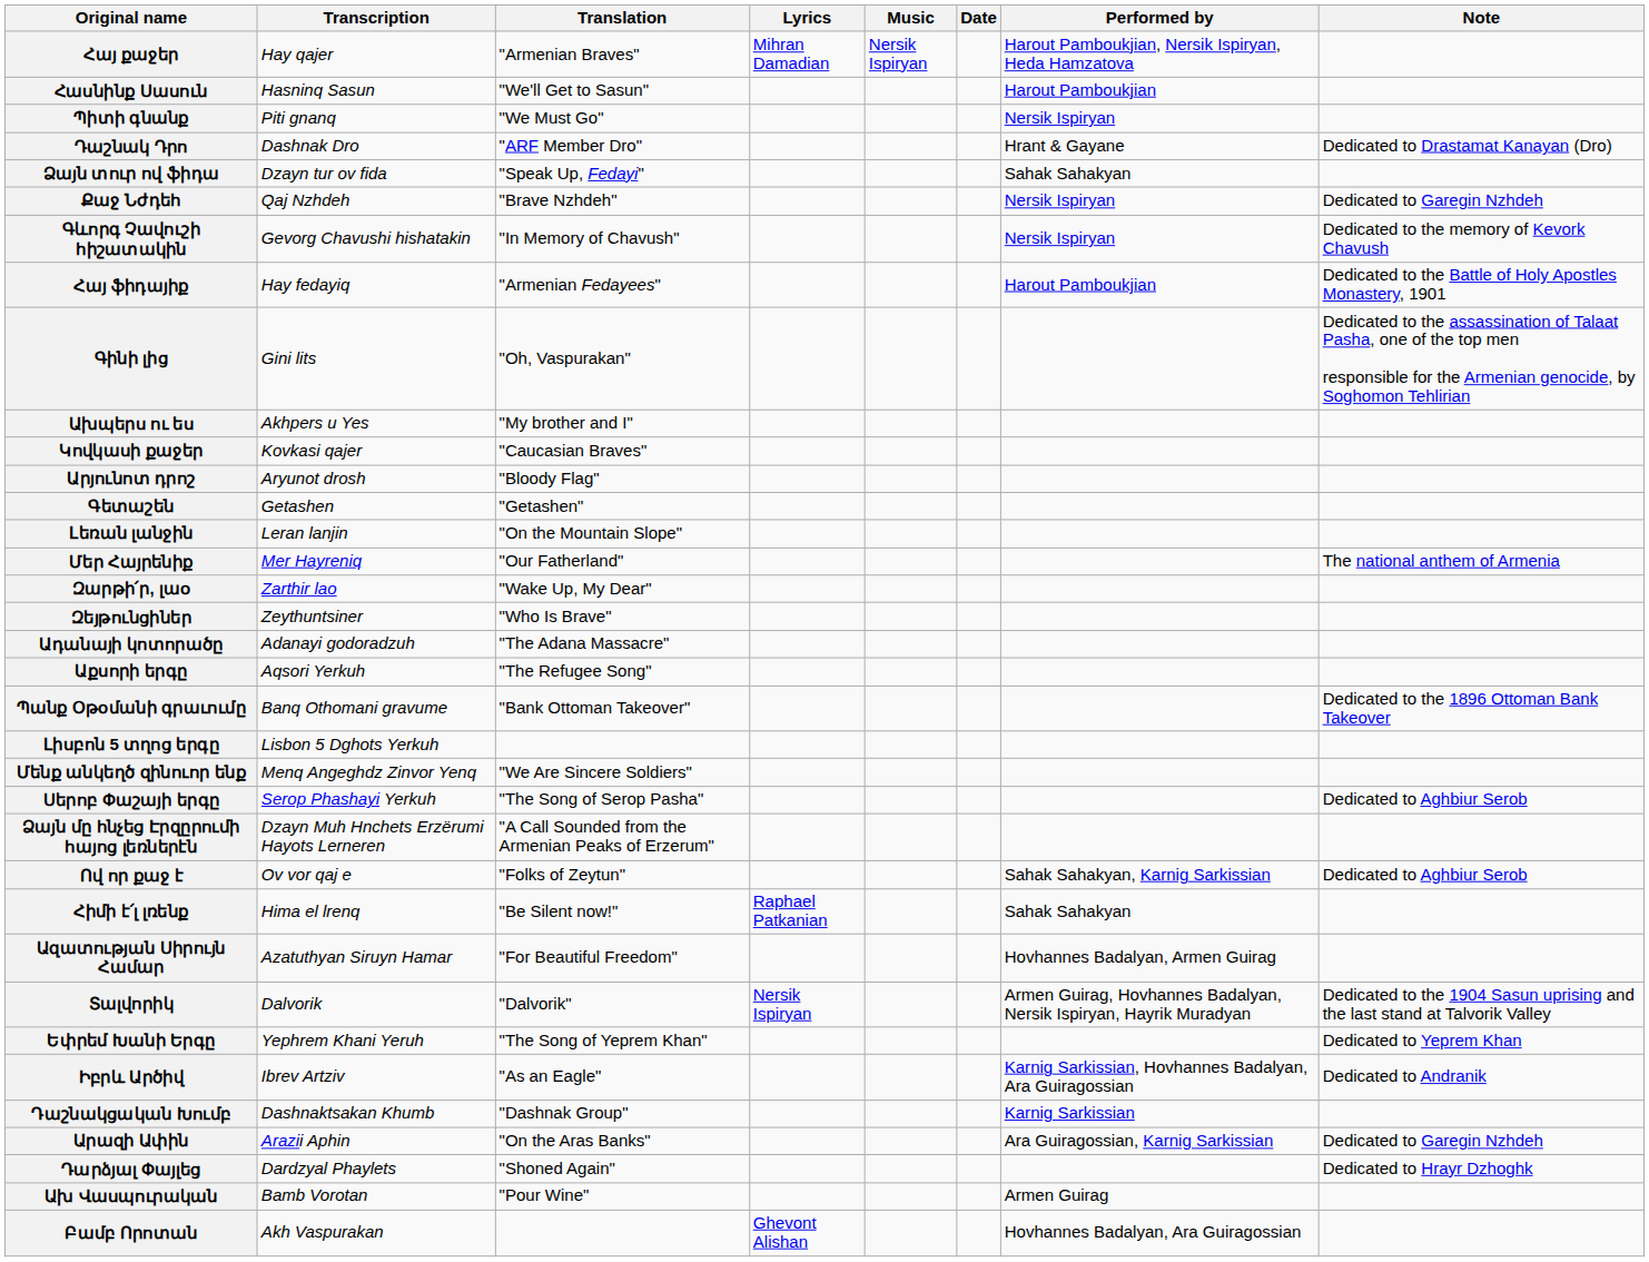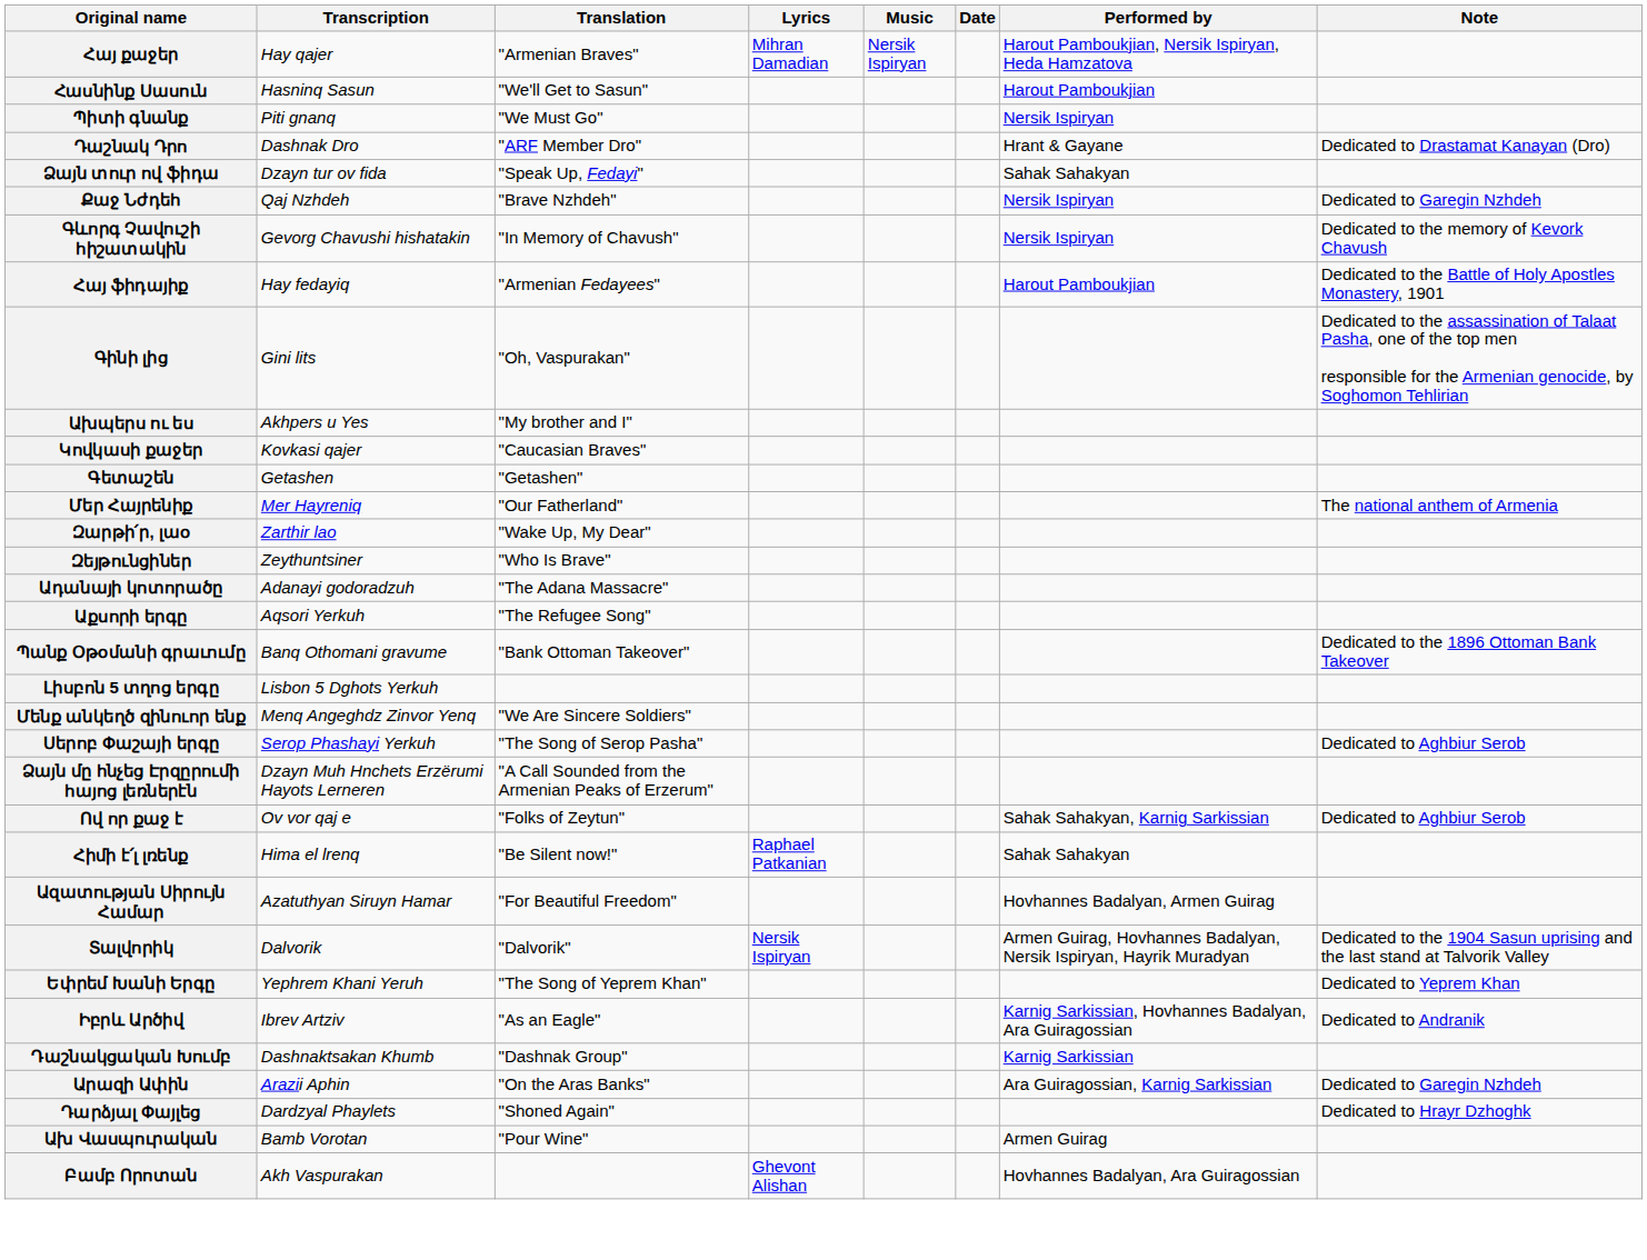 <table class="wikitable sortable">
 <tr>
 <th>Original name</th>
 <th>Transcription</th>
 <th>Translation</th>
 <th>Lyrics</th>
 <th>Music</th>
 <th>Date</th>
 <th>Performed by</th>
 <th>Note</th>
 </tr>
 <tr>
 <th>Հայ քաջեր</th>
 <td><em>Hay qajer</em></td>
 <td>"Armenian Braves"</td>
 <td><a href='#'>Mihran Damadian</a></td>
 <td><a href='#'>Nersik Ispiryan</a></td>
 <td></td>
 <td><a href='#'>Harout Pamboukjian</a>, <a href='#'>Nersik Ispiryan</a>, <a href='#'>Heda Hamzatova</a></td>
 <td></td>
 </tr>
 <tr>
 <th>Հասնինք Սասուն</th>
 <td><em>Hasninq Sasun</em></td>
 <td>"We'll Get to Sasun"</td>
 <td></td>
 <td></td>
 <td></td>
 <td><a href='#'>Harout Pamboukjian</a></td>
 <td></td>
 </tr>
 <tr>
 <th>Պիտի գնանք</th>
 <td><em>Piti gnanq</em></td>
 <td>"We Must Go"</td>
 <td></td>
 <td></td>
 <td></td>
 <td><a href='#'>Nersik Ispiryan</a></td>
 <td></td>
 </tr>
 <tr>
 <th>Դաշնակ Դրո</th>
 <td><em>Dashnak Dro</em></td>
 <td>"<a href='#'>ARF</a> Member Dro"</td>
 <td></td>
 <td></td>
 <td></td>
 <td>Hrant & Gayane</td>
 <td>Dedicated to <a href='#'>Drastamat Kanayan</a> (Dro)</td>
 </tr>
 <tr>
 <th>Ձայն տուր ով ֆիդա</th>
 <td><em>Dzayn tur ov fida</em></td>
 <td>"Speak Up, <em><a href='#'>Fedayi</a></em>"</td>
 <td></td>
 <td></td>
 <td></td>
 <td>Sahak Sahakyan</td>
 <td></td>
 </tr>
 <tr>
 <th>Քաջ Նժդեհ</th>
 <td><em>Qaj Nzhdeh</em></td>
 <td>"Brave Nzhdeh"</td>
 <td></td>
 <td></td>
 <td></td>
 <td><a href='#'>Nersik Ispiryan</a></td>
 <td>Dedicated to <a href='#'>Garegin Nzhdeh</a></td>
 </tr>
 <tr>
 <th>Գևորգ Չավուշի հիշատակին</th>
 <td><em>Gevorg Chavushi hishatakin</em></td>
 <td>"In Memory of Chavush"</td>
 <td></td>
 <td></td>
 <td></td>
 <td><a href='#'>Nersik Ispiryan</a></td>
 <td>Dedicated to the memory of <a href='#'>Kevork Chavush</a></td>
 </tr>
 <tr>
 <th>Հայ ֆիդայիք</th>
 <td><em>Hay fedayiq</em></td>
 <td>"Armenian <em>Fedayees</em>"</td>
 <td></td>
 <td></td>
 <td></td>
 <td><a href='#'>Harout Pamboukjian</a></td>
 <td>Dedicated to the <a href='#'>Battle of Holy Apostles Monastery</a>, 1901</td>
 </tr>
 <tr>
 <th>Գինի լից</th>
 <td><em>Gini lits</em></td>
 <td>"Oh, Vaspurakan"</td>
 <td></td>
 <td></td>
 <td></td>
 <td></td>
 <td>Dedicated to the <a href='#'>assassination of Talaat Pasha</a>, one of the top men <br><br>responsible for the <a href='#'>Armenian genocide</a>, by <a href='#'>Soghomon Tehlirian</a></td>
 </tr>
 <tr>
 <th>Ախպերս ու ես</th>
 <td><em>Akhpers u Yes</em></td>
 <td>"My brother and I"</td>
 <td></td>
 <td></td>
 <td></td>
 <td></td>
 <td></td>
 </tr>
 <tr>
 <th>Կովկասի քաջեր</th>
 <td><em>Kovkasi qajer</em></td>
 <td>"Caucasian Braves"</td>
 <td></td>
 <td></td>
 <td></td>
 <td></td>
 <td></td>
 </tr>
 <tr>
-<th>Արյունոտ դրոշ</th>
-<td><em>Aryunot drosh</em></td>
-<td>"Bloody Flag"</td>
-<td></td>
-<td></td>
-<td></td>
-<td></td>
-<td></td>
-</tr>
-<tr>
 <th>Գետաշեն</th>
 <td><em>Getashen</em></td>
 <td>"Getashen"</td>
-<td></td>
-<td></td>
-<td></td>
-<td></td>
-<td></td>
-</tr>
-<tr>
-<th>Լեռան լանջին</th>
-<td><em>Leran lanjin</em></td>
-<td>"On the Mountain Slope"</td>
 <td></td>
 <td></td>
 <td></td>
 <td></td>
 <td></td>
 </tr>
 <tr>
 <th>Մեր Հայրենիք</th>
 <td><em><a href='#'>Mer Hayreniq</a></em></td>
 <td>"Our Fatherland"</td>
 <td></td>
 <td></td>
 <td></td>
 <td></td>
 <td>The <a href='#'>national anthem of Armenia</a></td>
 </tr>
 <tr>
 <th>Զարթի՛ր, լաօ</th>
 <td><em><a href='#'>Zarthir lao</a></em></td>
 <td>"Wake Up, My Dear"</td>
 <td></td>
 <td></td>
 <td></td>
 <td></td>
 <td></td>
 </tr>
 <tr>
 <th>Զեյթունցիներ</th>
 <td><em>Zeythuntsiner</em></td>
 <td>"Who Is Brave"</td>
 <td></td>
 <td></td>
 <td></td>
 <td></td>
 <td></td>
 </tr>
 <tr>
 <th>Ադանայի կոտորածը</th>
 <td><em>Adanayi godoradzuh</em></td>
 <td>"The Adana Massacre"</td>
 <td></td>
 <td></td>
 <td></td>
 <td></td>
 <td></td>
 </tr>
 <tr>
 <th>Աքսորի երգը</th>
 <td><em>Aqsori Yerkuh</em></td>
 <td>"The Refugee Song"</td>
 <td></td>
 <td></td>
 <td></td>
 <td></td>
 <td></td>
 </tr>
 <tr>
 <th>Պանք Օթօմանի գրաւումը</th>
 <td><em>Banq Othomani gravume</em></td>
 <td>"Bank Ottoman Takeover"</td>
 <td></td>
 <td></td>
 <td></td>
 <td></td>
 <td>Dedicated to the <a href='#'>1896 Ottoman Bank Takeover</a></td>
 </tr>
 <tr>
 <th>Լիսբոն 5 տղոց երգը</th>
 <td><em>Lisbon 5 Dghots Yerkuh</em></td>
 <td></td>
 <td></td>
 <td></td>
 <td></td>
 <td></td>
 <td></td>
 </tr>
 <tr>
 <th>Մենք անկեղծ զինուոր ենք</th>
 <td><em>Menq Angeghdz Zinvor Yenq</em></td>
 <td>"We Are Sincere Soldiers"</td>
 <td></td>
 <td></td>
 <td></td>
 <td></td>
 <td></td>
 </tr>
 <tr>
 <th>Սերոբ Փաշայի երգը</th>
 <td><em><a href='#'>Serop Phashayi</a> Yerkuh</em></td>
 <td>"The Song of Serop Pasha"</td>
 <td></td>
 <td></td>
 <td></td>
 <td></td>
 <td>Dedicated to <a href='#'>Aghbiur Serob</a></td>
 </tr>
 <tr>
 <th>Ձայն մը հնչեց Էրզըրումի հայոց լեռներէն</th>
 <td><em>Dzayn Muh Hnchets Erzërumi Hayots Lerneren</em></td>
 <td>"A Call Sounded from the Armenian Peaks of Erzerum"</td>
 <td></td>
 <td></td>
 <td></td>
 <td></td>
 <td></td>
 </tr>
 <tr>
 <th>Ով որ քաջ է</th>
 <td><em>Ov vor qaj e</em></td>
 <td>"Folks of Zeytun"</td>
 <td></td>
 <td></td>
 <td></td>
 <td>Sahak Sahakyan, <a href='#'>Karnig Sarkissian</a></td>
 <td>Dedicated to <a href='#'>Aghbiur Serob</a></td>
 </tr>
 <tr>
 <th>Հիմի է՛լ լռենք</th>
 <td><em>Hima el lrenq</em></td>
 <td>"Be Silent now!"</td>
 <td><a href='#'>Raphael Patkanian</a></td>
 <td></td>
 <td></td>
 <td>Sahak Sahakyan</td>
 <td></td>
 </tr>
 <tr>
 <th>Ազատության Սիրույն Համար</th>
 <td><em>Azatuthyan Siruyn Hamar</em></td>
 <td>"For Beautiful Freedom"</td>
 <td></td>
 <td></td>
 <td></td>
 <td>Hovhannes Badalyan, Armen Guirag</td>
 <td></td>
 </tr>
 <tr>
 <th>Տալվորիկ</th>
 <td><em>Dalvorik</em></td>
 <td>"Dalvorik"</td>
 <td><a href='#'>Nersik Ispiryan</a></td>
 <td></td>
 <td></td>
 <td>Armen Guirag, Hovhannes Badalyan, Nersik Ispiryan, Hayrik Muradyan</td>
 <td>Dedicated to the <a href='#'>1904 Sasun uprising</a> and the last stand at Talvorik Valley</td>
 </tr>
 <tr>
 <th>Եփրեմ Խանի Երգը</th>
 <td><em>Yephrem Khani Yeruh</em></td>
 <td>"The Song of Yeprem Khan"</td>
 <td></td>
 <td></td>
 <td></td>
 <td></td>
 <td>Dedicated to <a href='#'>Yeprem Khan</a></td>
 </tr>
 <tr>
 <th>Իբրև Արծիվ</th>
 <td><em>Ibrev Artziv</em></td>
 <td>"As an Eagle"</td>
 <td></td>
 <td></td>
 <td></td>
 <td><a href='#'>Karnig Sarkissian</a>, Hovhannes Badalyan, Ara Guiragossian</td>
 <td>Dedicated to <a href='#'>Andranik</a></td>
 </tr>
 <tr>
 <th>Դաշնակցական Խումբ</th>
 <td><em>Dashnaktsakan Khumb</em></td>
 <td>"Dashnak Group"</td>
 <td></td>
 <td></td>
 <td></td>
 <td><a href='#'>Karnig Sarkissian</a></td>
 <td></td>
 </tr>
 <tr>
 <th>Արազի Ափին</th>
 <td><em><a href='#'>Arazi</a>i Aphin</em></td>
 <td>"On the Aras Banks"</td>
 <td></td>
 <td></td>
 <td></td>
 <td>Ara Guiragossian, <a href='#'>Karnig Sarkissian</a></td>
 <td>Dedicated to <a href='#'>Garegin Nzhdeh</a></td>
 </tr>
 <tr>
 <th>Դարձյալ Փայլեց</th>
 <td><em>Dardzyal Phaylets</em></td>
 <td>"Shoned Again"</td>
 <td></td>
 <td></td>
 <td></td>
 <td></td>
 <td>Dedicated to <a href='#'>Hrayr Dzhoghk</a></td>
 </tr>
 <tr>
 <th>Ախ Վասպուրական</th>
 <td><em>Bamb Vorotan</em></td>
 <td>"Pour Wine"</td>
 <td></td>
 <td></td>
 <td></td>
 <td>Armen Guirag</td>
 <td></td>
 </tr>
 <tr>
 <th>Բամբ Որոտան</th>
 <td><em>Akh Vaspurakan</em></td>
 <td></td>
 <td><a href='#'>Ghevont Alishan</a></td>
 <td></td>
 <td></td>
 <td>Hovhannes Badalyan, Ara Guiragossian</td>
 <td></td>
 </tr>
 </table>
